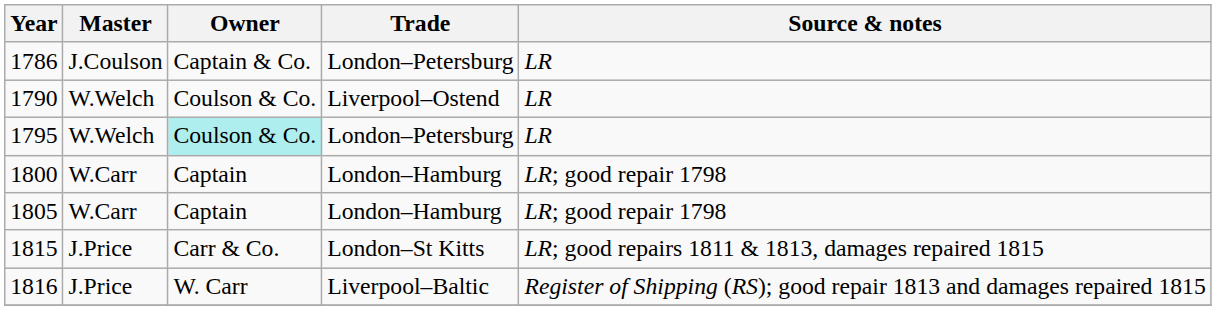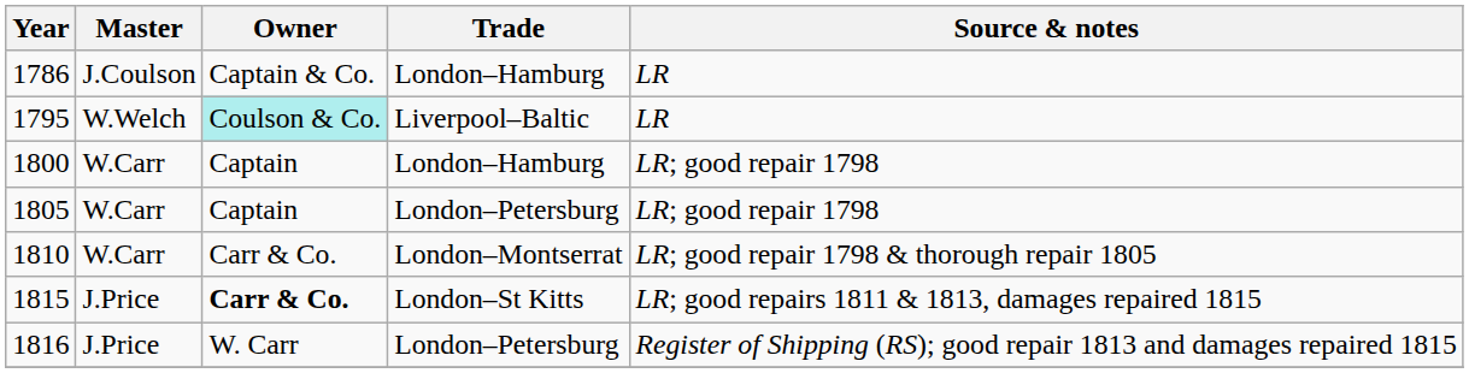 <table class="sortable wikitable">
 <tr>
 <th>Year</th>
 <th>Master</th>
 <th>Owner</th>
 <th>Trade</th>
 <th>Source & notes</th>
 </tr>
 <tr>
 <td>1786</td>
 <td>J.Coulson</td>
 <td>Captain & Co.</td>
-<td>London–Petersburg</td>
-<td><em>LR</em></td>
-</tr>
-<tr>
-<td>1790</td>
-<td>W.Welch</td>
-<td>Coulson & Co.</td>
-<td>Liverpool–Ostend</td>
+<td>London–Hamburg</td>
 <td><em>LR</em></td>
 </tr>
 <tr>
 <td>1795</td>
 <td>W.Welch</td>
 <td style="background: paleturquoise;">Coulson & Co.</td>
-<td>London–Petersburg</td>
+<td>Liverpool–Baltic</td>
 <td><em>LR</em></td>
 </tr>
 <tr>
 <td>1800</td>
 <td>W.Carr</td>
 <td>Captain</td>
 <td>London–Hamburg</td>
 <td><em>LR</em>; good repair 1798</td>
 </tr>
 <tr>
 <td>1805</td>
 <td>W.Carr</td>
 <td>Captain</td>
-<td>London–Hamburg</td>
+<td>London–Petersburg</td>
 <td><em>LR</em>; good repair 1798</td>
+</tr>
+<tr>
+<td>1810</td>
+<td>W.Carr</td>
+<td>Carr & Co.</td>
+<td>London–Montserrat</td>
+<td><em>LR</em>; good repair 1798 & thorough repair 1805</td>
 </tr>
 <tr>
 <td>1815</td>
 <td>J.Price</td>
-<td>Carr & Co.</td>
+<td><strong>Carr & Co.</strong></td>
 <td>London–St Kitts</td>
 <td><em>LR</em>; good repairs 1811 & 1813, damages repaired 1815</td>
 </tr>
 <tr>
 <td>1816</td>
 <td>J.Price</td>
 <td>W. Carr</td>
-<td>Liverpool–Baltic</td>
+<td>London–Petersburg</td>
 <td><em>Register of Shipping</em> (<em>RS</em>); good repair 1813 and damages repaired 1815</td>
 </tr>
 <tr>
 </tr>
 </table>
